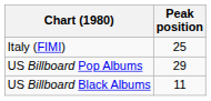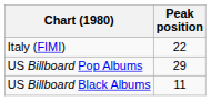 <table class="wikitable">
 <tr>
 <th align="center">Chart (1980)</th>
 <th align="center">Peak<br>position</th>
 </tr>
 <tr>
 <td align="left">Italy (<a href='#'>FIMI</a>)</td>
-<td align="center">25</td>
+<td align="center">22</td>
 </tr>
 <tr>
 <td align="left">US <em>Billboard</em> <a href='#'>Pop Albums</a></td>
 <td align="center">29</td>
 </tr>
 <tr>
 <td align="left">US <em>Billboard</em> <a href='#'>Black Albums</a></td>
 <td align="center">11</td>
 </tr>
 </table>
